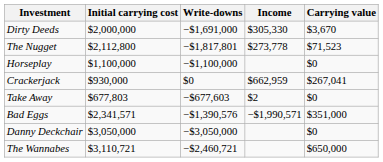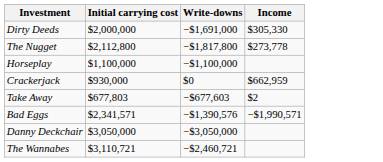 <table class="wikitable">
 <tr>
 <th>Investment</th>
 <th>Initial carrying cost</th>
 <th>Write-downs</th>
 <th>Income</th>
-<th>Carrying value</th>
 </tr>
 <tr>
 <td><em>Dirty Deeds</em></td>
 <td>$2,000,000</td>
 <td>−$1,691,000</td>
 <td>$305,330</td>
-<td>$3,670</td>
 </tr>
 <tr>
 <td><em>The Nugget</em></td>
 <td>$2,112,800</td>
-<td>−$1,817,801</td>
+<td>−$1,817,800</td>
 <td>$273,778</td>
-<td>$71,523</td>
 </tr>
 <tr>
 <td><em>Horseplay</em></td>
 <td>$1,100,000</td>
 <td>−$1,100,000</td>
 <td></td>
-<td>$0</td>
 </tr>
 <tr>
 <td><em>Crackerjack</em></td>
 <td>$930,000</td>
 <td>$0</td>
 <td>$662,959</td>
-<td>$267,041</td>
 </tr>
 <tr>
 <td><em>Take Away</em></td>
 <td>$677,803</td>
 <td>−$677,603</td>
 <td>$2</td>
-<td>$0</td>
 </tr>
 <tr>
 <td><em>Bad Eggs</em></td>
 <td>$2,341,571</td>
 <td>−$1,390,576</td>
 <td>−$1,990,571</td>
-<td>$351,000</td>
 </tr>
 <tr>
 <td><em>Danny Deckchair</em></td>
 <td>$3,050,000</td>
 <td>−$3,050,000</td>
 <td></td>
-<td>$0</td>
 </tr>
 <tr>
 <td><em>The Wannabes</em></td>
 <td>$3,110,721</td>
 <td>−$2,460,721</td>
 <td></td>
-<td>$650,000</td>
 </tr>
 </table>
